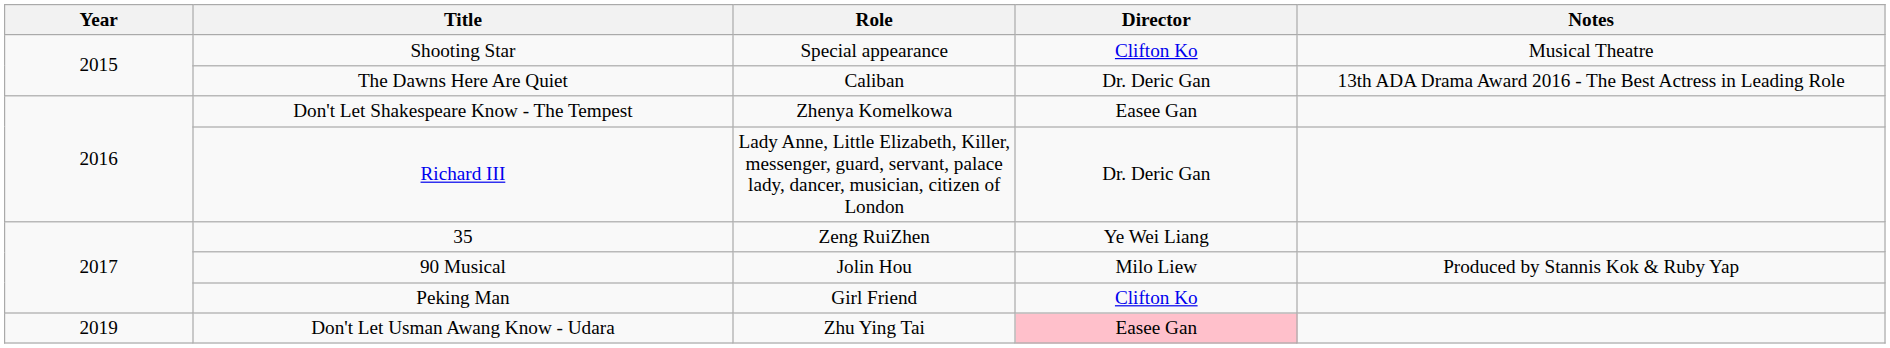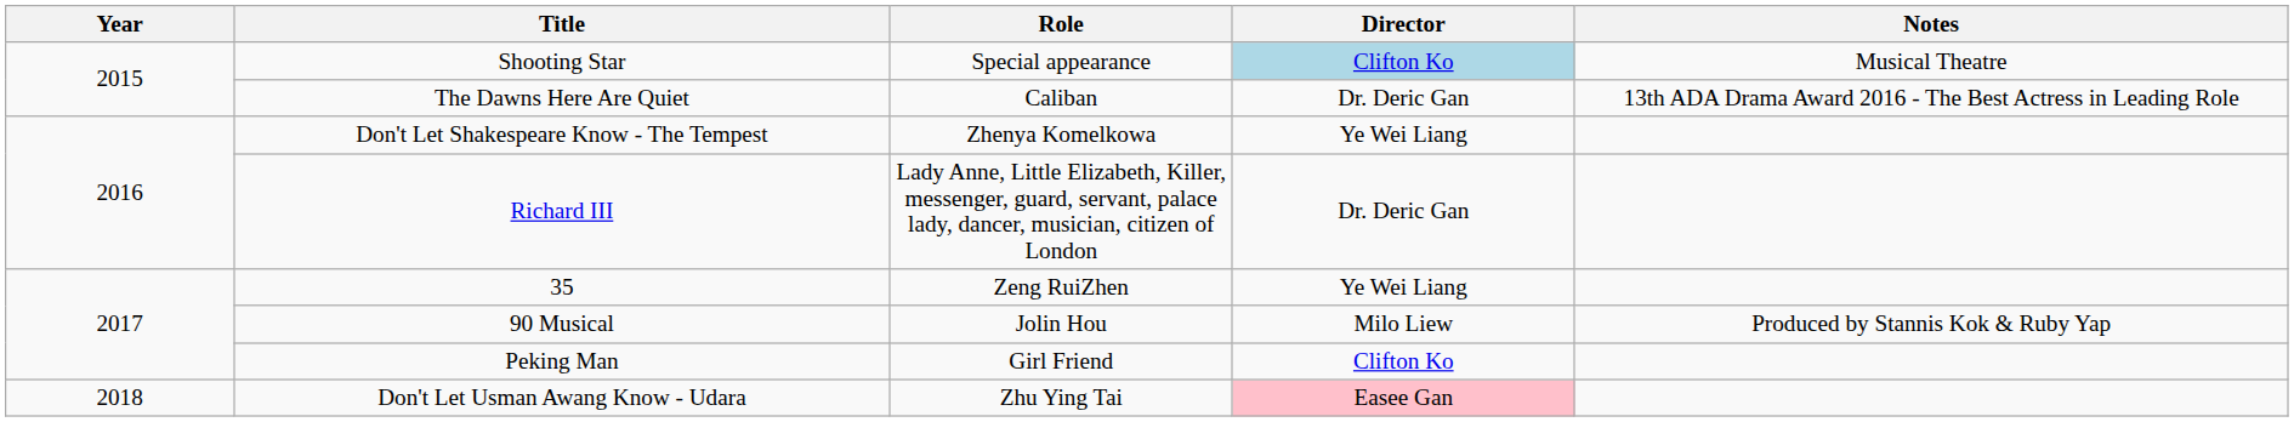 <table class="wikitable">
 <tr>
 <th style="width:8%">Year</th>
 <th style="width:23%">Title</th>
 <th style="width:12%">Role</th>
 <th style="width:12%">Director</th>
 <th style="width:25%">Notes</th>
 </tr>
 <tr align=center>
 <td rowspan=2>2015</td>
 <td>Shooting Star </td>
 <td>Special appearance</td>
-<td><a href='#'>Clifton Ko</a></td>
+<td style="background: lightblue;"><a href='#'>Clifton Ko</a></td>
 <td>Musical Theatre</td>
 </tr>
 <tr align=center>
 <td>The Dawns Here Are Quiet</td>
 <td>Caliban</td>
 <td>Dr. Deric Gan</td>
 <td>13th ADA Drama Award 2016 - The Best Actress in Leading Role</td>
 </tr>
 <tr align=center>
 <td rowspan=2>2016</td>
 <td>Don't Let Shakespeare Know - The Tempest</td>
 <td>Zhenya Komelkowa</td>
-<td>Easee Gan</td>
+<td>Ye Wei Liang</td>
 <td></td>
 </tr>
 <tr align=center>
 <td><a href='#'>Richard III</a></td>
 <td>Lady Anne, Little Elizabeth, Killer, messenger, guard, servant, palace lady, dancer, musician, citizen of London</td>
 <td>Dr. Deric Gan</td>
 <td></td>
 </tr>
 <tr align=center>
 <td rowspan=3>2017</td>
 <td>35</td>
 <td>Zeng RuiZhen</td>
 <td>Ye Wei Liang</td>
 <td></td>
 </tr>
 <tr align=center>
 <td>90 Musical </td>
 <td>Jolin Hou</td>
 <td>Milo Liew</td>
 <td>Produced by Stannis Kok & Ruby Yap</td>
 </tr>
 <tr align=center>
 <td>Peking Man</td>
 <td>Girl Friend</td>
 <td><a href='#'>Clifton Ko</a></td>
 <td></td>
 </tr>
 <tr align=center>
-<td>2019</td>
+<td>2018</td>
 <td>Don't Let Usman Awang Know - Udara</td>
 <td>Zhu Ying Tai</td>
 <td style="background: pink;">Easee Gan</td>
 <td></td>
 </tr>
 </table>
